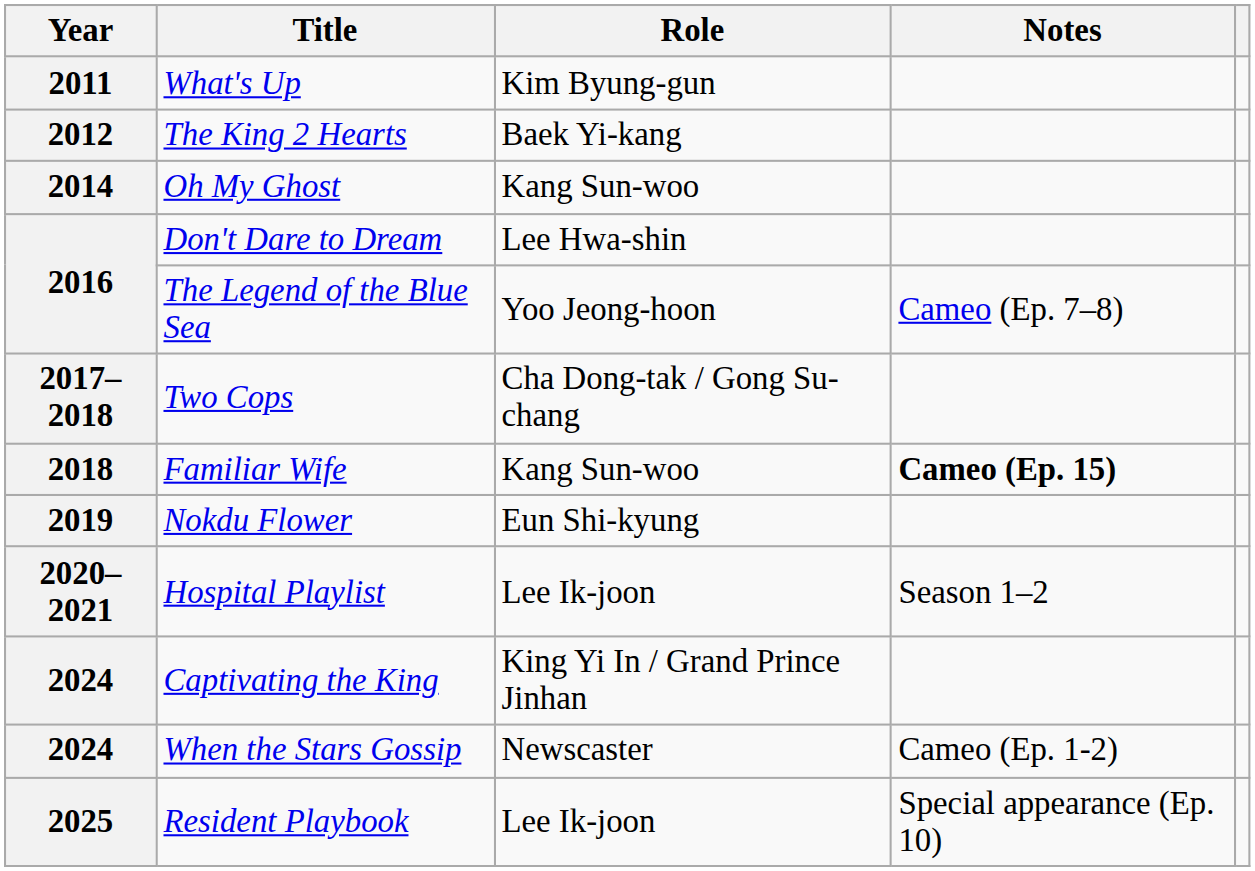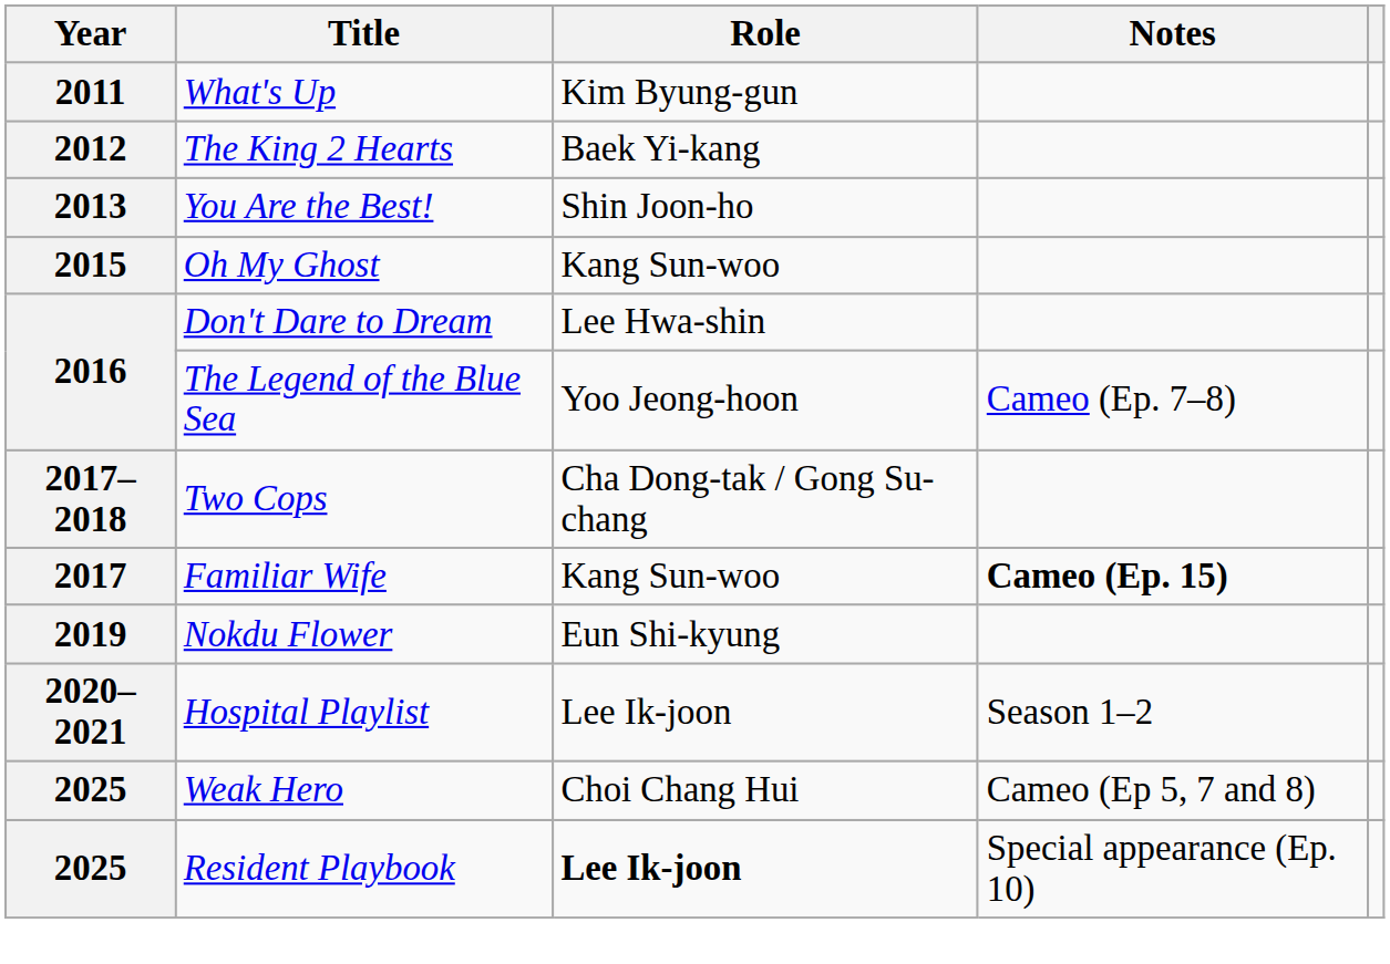 <table class="wikitable plainrowheaders sortable">
 <tr>
 <th scope="col">Year</th>
 <th scope="col">Title</th>
 <th scope="col">Role</th>
 <th scope="col" class="unsortable">Notes</th>
 <th scope="col" class="unsortable"></th>
 </tr>
 <tr>
 <th scope="row">2011</th>
 <td><em><a href='#'>What's Up</a></em></td>
 <td>Kim Byung-gun</td>
 <td></td>
 <td style="text-align:center"></td>
 </tr>
 <tr>
 <th scope="row">2012</th>
 <td><em><a href='#'>The King 2 Hearts</a></em></td>
 <td>Baek Yi-kang</td>
 <td></td>
 <td style="text-align:center"></td>
 </tr>
 <tr>
-<th scope="row">2014</th>
+<th scope="row">2013</th>
+<td><em><a href='#'>You Are the Best!</a></em></td>
+<td>Shin Joon-ho</td>
+<td></td>
+<td style="text-align:center"></td>
+</tr>
+<tr>
+<th scope="row">2015</th>
 <td><em><a href='#'>Oh My Ghost</a></em></td>
 <td>Kang Sun-woo</td>
 <td></td>
 <td style="text-align:center"></td>
 </tr>
 <tr>
 <th scope="row" rowspan="2">2016</th>
 <td><em><a href='#'>Don't Dare to Dream</a></em></td>
 <td>Lee Hwa-shin</td>
 <td></td>
 <td style="text-align:center"></td>
 </tr>
 <tr>
 <td><em><a href='#'>The Legend of the Blue Sea</a></em></td>
 <td>Yoo Jeong-hoon</td>
 <td><a href='#'>Cameo</a> (Ep. 7–8)</td>
 <td style="text-align:center"></td>
 </tr>
 <tr>
 <th scope="row">2017–2018</th>
 <td><em><a href='#'>Two Cops</a></em></td>
 <td>Cha Dong-tak / Gong Su-chang</td>
 <td></td>
 <td style="text-align:center"></td>
 </tr>
 <tr>
-<th scope="row">2018</th>
+<th scope="row">2017</th>
 <td><em><a href='#'>Familiar Wife</a></em></td>
 <td>Kang Sun-woo</td>
 <td><strong>Cameo (Ep. 15)</strong></td>
 <td style="text-align:center"></td>
 </tr>
 <tr>
 <th scope="row">2019</th>
 <td><em><a href='#'>Nokdu Flower</a></em></td>
 <td>Eun Shi-kyung</td>
 <td></td>
 <td style="text-align:center"></td>
 </tr>
 <tr>
 <th scope="row">2020–2021</th>
 <td><em><a href='#'>Hospital Playlist</a></em></td>
 <td>Lee Ik-joon</td>
 <td>Season 1–2</td>
 <td style="text-align:center"></td>
 </tr>
 <tr>
-<th scope="row">2024</th>
-<td><em><a href='#'>Captivating the King</a></em></td>
-<td>King Yi In / Grand Prince Jinhan</td>
-<td></td>
-<td style="text-align:center"></td>
-</tr>
-<tr>
-<th scope="row">2024</th>
-<td><em><a href='#'>When the Stars Gossip</a></em></td>
-<td>Newscaster</td>
-<td>Cameo (Ep. 1-2)</td>
+<th scope="row">2025</th>
+<td><em><a href='#'>Weak Hero</a></em></td>
+<td>Choi Chang Hui</td>
+<td>Cameo (Ep 5, 7 and 8)</td>
 <td></td>
 </tr>
 <tr>
 <th scope="row">2025</th>
 <td><em><a href='#'>Resident Playbook</a></em></td>
-<td>Lee Ik-joon</td>
+<td><strong>Lee Ik-joon</strong></td>
 <td>Special appearance (Ep. 10)</td>
 <td></td>
 </tr>
 </table>
